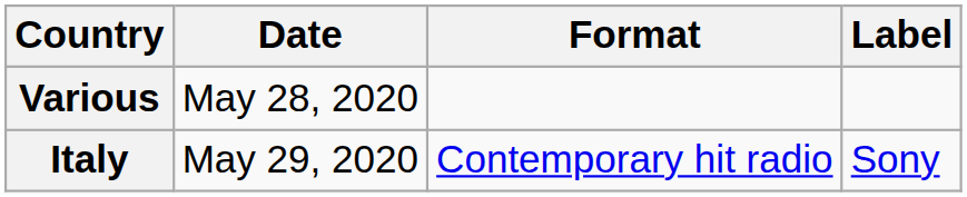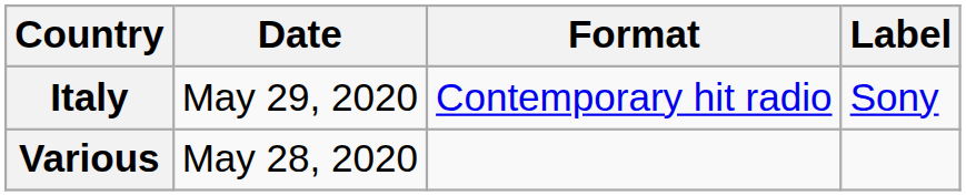 <table class="wikitable plainrowheaders">
 <tr>
 <th>Country</th>
 <th>Date</th>
 <th>Format</th>
 <th>Label</th>
 </tr>
 <tr>
+<th scope="row">Italy</th>
+<td>May 29, 2020</td>
+<td><a href='#'>Contemporary hit radio</a></td>
+<td><a href='#'>Sony</a></td>
+</tr>
+<tr>
 <th scope="row">Various</th>
 <td>May 28, 2020</td>
 <td></td>
 <td></td>
 </tr>
-<tr>
-<th scope="row">Italy</th>
-<td>May 29, 2020</td>
-<td><a href='#'>Contemporary hit radio</a></td>
-<td><a href='#'>Sony</a></td>
-</tr>
 </table>
